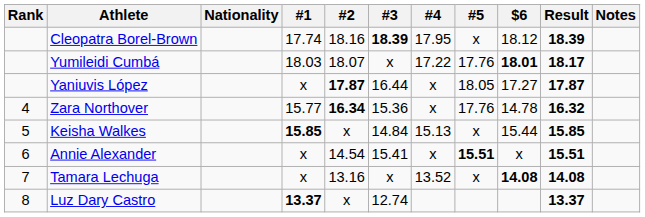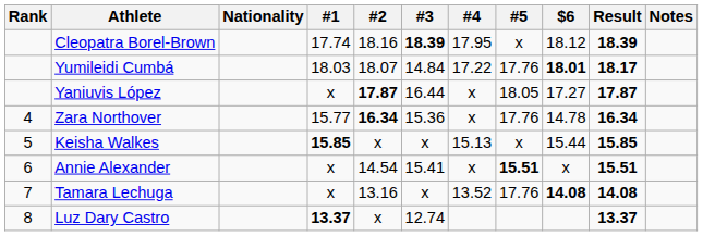 <table class="wikitable sortable" style="text-align:center">
 <tr>
 <th>Rank</th>
 <th>Athlete</th>
 <th>Nationality</th>
 <th>#1</th>
 <th>#2</th>
 <th>#3</th>
 <th>#4</th>
 <th>#5</th>
 <th>$6</th>
 <th>Result</th>
 <th>Notes</th>
 </tr>
 <tr>
 <td></td>
 <td align="left"><a href='#'>Cleopatra Borel-Brown</a></td>
 <td align=left></td>
 <td>17.74</td>
 <td>18.16</td>
 <td><strong>18.39</strong></td>
 <td>17.95</td>
 <td>x</td>
 <td>18.12</td>
 <td><strong>18.39</strong></td>
 <td></td>
 </tr>
 <tr>
 <td></td>
 <td align="left"><a href='#'>Yumileidi Cumbá</a></td>
 <td align=left></td>
 <td>18.03</td>
 <td>18.07</td>
-<td>x</td>
+<td>14.84</td>
 <td>17.22</td>
 <td>17.76</td>
 <td><strong>18.01</strong></td>
 <td><strong>18.17</strong></td>
 <td></td>
 </tr>
 <tr>
 <td></td>
 <td align="left"><a href='#'>Yaniuvis López</a></td>
 <td align=left></td>
 <td>x</td>
 <td><strong>17.87</strong></td>
 <td>16.44</td>
 <td>x</td>
 <td>18.05</td>
 <td>17.27</td>
 <td><strong>17.87</strong></td>
 <td></td>
 </tr>
 <tr>
 <td>4</td>
 <td align="left"><a href='#'>Zara Northover</a></td>
 <td align=left></td>
 <td>15.77</td>
 <td><strong>16.34</strong></td>
 <td>15.36</td>
 <td>x</td>
 <td>17.76</td>
 <td>14.78</td>
-<td><strong>16.32</strong></td>
+<td><strong>16.34</strong></td>
 <td></td>
 </tr>
 <tr>
 <td>5</td>
 <td align="left"><a href='#'>Keisha Walkes</a></td>
 <td align=left></td>
 <td><strong>15.85</strong></td>
 <td>x</td>
-<td>14.84</td>
+<td>x</td>
 <td>15.13</td>
 <td>x</td>
 <td>15.44</td>
 <td><strong>15.85</strong></td>
 <td></td>
 </tr>
 <tr>
 <td>6</td>
 <td align="left"><a href='#'>Annie Alexander</a></td>
 <td align=left></td>
 <td>x</td>
 <td>14.54</td>
 <td>15.41</td>
 <td>x</td>
 <td><strong>15.51</strong></td>
 <td>x</td>
 <td><strong>15.51</strong></td>
 <td></td>
 </tr>
 <tr>
 <td>7</td>
 <td align="left"><a href='#'>Tamara Lechuga</a></td>
 <td align=left></td>
 <td>x</td>
 <td>13.16</td>
 <td>x</td>
 <td>13.52</td>
-<td>x</td>
+<td>17.76</td>
 <td><strong>14.08</strong></td>
 <td><strong>14.08</strong></td>
 <td></td>
 </tr>
 <tr>
 <td>8</td>
 <td align="left"><a href='#'>Luz Dary Castro</a></td>
 <td align=left></td>
 <td><strong>13.37</strong></td>
 <td>x</td>
 <td>12.74</td>
 <td></td>
 <td></td>
 <td></td>
 <td><strong>13.37</strong></td>
 <td></td>
 </tr>
 </table>
